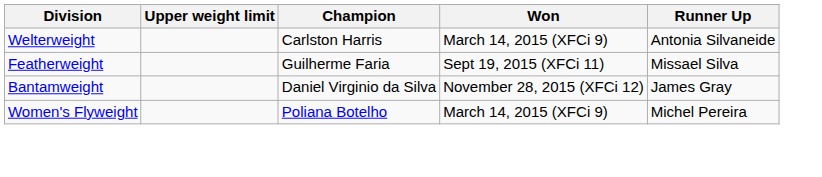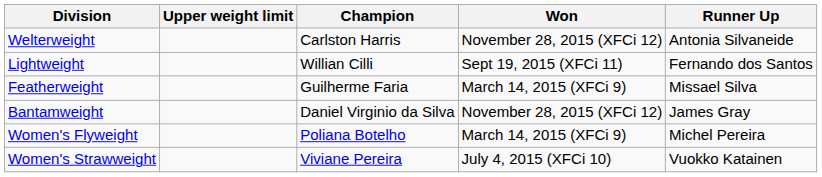 <table class="wikitable">
 <tr>
 <th>Division</th>
 <th>Upper weight limit</th>
 <th>Champion</th>
 <th>Won</th>
 <th>Runner Up</th>
 </tr>
 <tr>
 <td><a href='#'>Welterweight</a></td>
 <td></td>
 <td>Carlston Harris</td>
-<td>March 14, 2015 (XFCi 9)</td>
+<td>November 28, 2015 (XFCi 12)</td>
 <td>Antonia Silvaneide</td>
+</tr>
+<tr>
+<td><a href='#'>Lightweight</a></td>
+<td></td>
+<td>Willian Cilli</td>
+<td>Sept 19, 2015 (XFCi 11)</td>
+<td>Fernando dos Santos</td>
 </tr>
 <tr>
 <td><a href='#'>Featherweight</a></td>
 <td></td>
 <td>Guilherme Faria</td>
-<td>Sept 19, 2015 (XFCi 11)</td>
+<td>March 14, 2015 (XFCi 9)</td>
 <td>Missael Silva</td>
 </tr>
 <tr>
 <td><a href='#'>Bantamweight</a></td>
 <td></td>
 <td>Daniel Virginio da Silva</td>
 <td>November 28, 2015 (XFCi 12)</td>
 <td>James Gray</td>
 </tr>
 <tr>
 <td><a href='#'>Women's Flyweight</a></td>
 <td></td>
 <td><a href='#'>Poliana Botelho</a></td>
 <td>March 14, 2015 (XFCi 9)</td>
 <td>Michel Pereira</td>
 </tr>
+<tr>
+<td><a href='#'>Women's Strawweight</a></td>
+<td></td>
+<td><a href='#'>Viviane Pereira</a></td>
+<td>July 4, 2015 (XFCi 10)</td>
+<td>Vuokko Katainen</td>
+</tr>
 </table>
